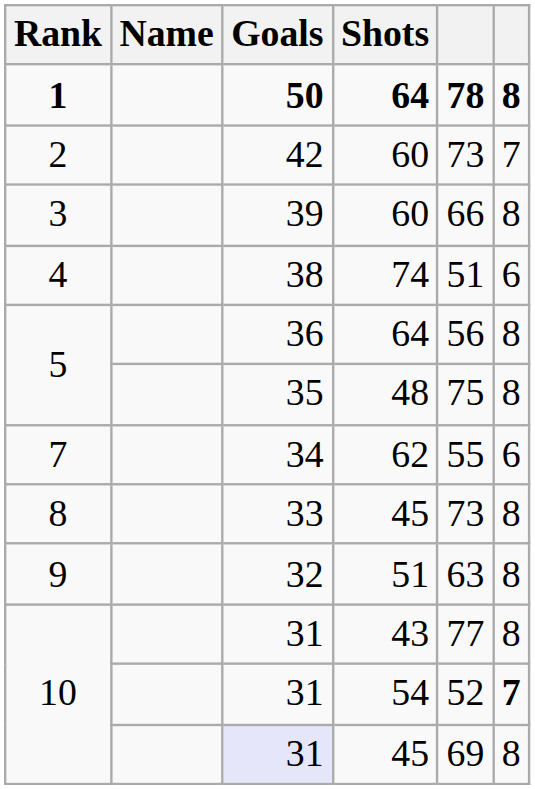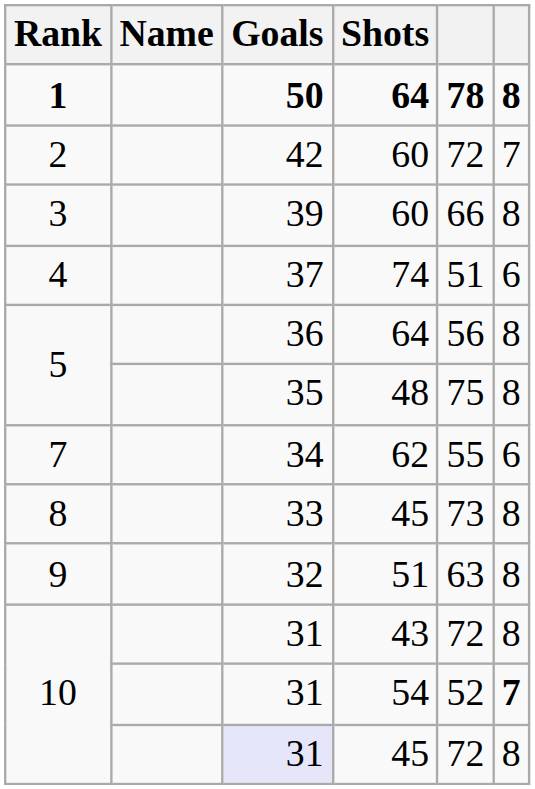 <table class="wikitable sortable" style="text-align: center;">
 <tr>
 <th>Rank</th>
 <th>Name</th>
 <th>Goals</th>
 <th>Shots</th>
 <th></th>
 <th></th>
 </tr>
 <tr>
 <td><strong>1</strong></td>
 <td align="left"><strong></strong></td>
 <td align="right"><strong>50</strong></td>
 <td align="right"><strong>64</strong></td>
 <td><strong>78</strong></td>
 <td><strong>8</strong></td>
 </tr>
 <tr>
 <td>2</td>
 <td align="left"></td>
 <td align="right">42</td>
 <td align="right">60</td>
-<td>73</td>
+<td>72</td>
 <td>7</td>
 </tr>
 <tr>
 <td>3</td>
 <td align="left"></td>
 <td align="right">39</td>
 <td align="right">60</td>
 <td>66</td>
 <td>8</td>
 </tr>
 <tr>
 <td>4</td>
 <td align="left"></td>
-<td align="right">38</td>
+<td align="right">37</td>
 <td align="right">74</td>
 <td>51</td>
 <td>6</td>
 </tr>
 <tr>
 <td rowspan=2>5</td>
 <td align="left"></td>
 <td align="right">36</td>
 <td align="right">64</td>
 <td>56</td>
 <td>8</td>
 </tr>
 <tr>
 <td align="left"></td>
 <td align="right">35</td>
 <td align="right">48</td>
 <td>75</td>
 <td>8</td>
 </tr>
 <tr>
 <td>7</td>
 <td align="left"></td>
 <td align="right">34</td>
 <td align="right">62</td>
 <td>55</td>
 <td>6</td>
 </tr>
 <tr>
 <td>8</td>
 <td align="left"></td>
 <td align="right">33</td>
 <td align="right">45</td>
 <td>73</td>
 <td>8</td>
 </tr>
 <tr>
 <td>9</td>
 <td align="left"></td>
 <td align="right">32</td>
 <td align="right">51</td>
 <td>63</td>
 <td>8</td>
 </tr>
 <tr>
 <td rowspan=3>10</td>
 <td align="left"></td>
 <td align="right">31</td>
 <td align="right">43</td>
-<td>77</td>
+<td>72</td>
 <td>8</td>
 </tr>
 <tr>
 <td align="left"></td>
 <td align="right">31</td>
 <td align="right">54</td>
 <td>52</td>
 <td><strong>7</strong></td>
 </tr>
 <tr>
 <td align="left"></td>
 <td align="right" style="background: lavender;">31</td>
 <td align="right">45</td>
-<td>69</td>
+<td>72</td>
 <td>8</td>
 </tr>
 </table>
